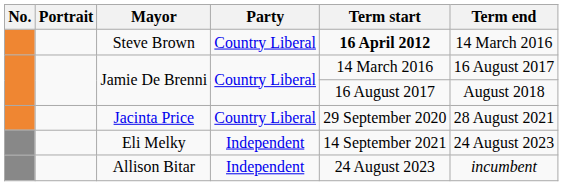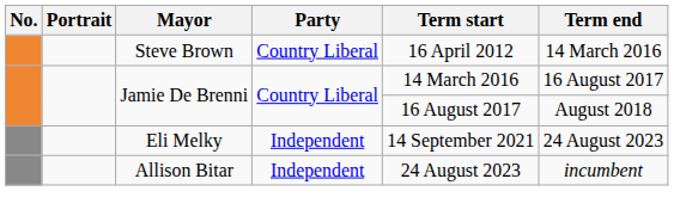 <table class="wikitable">
 <tr>
 <th>No.</th>
 <th>Portrait</th>
 <th>Mayor</th>
 <th>Party</th>
 <th>Term start</th>
 <th>Term end</th>
 </tr>
 <tr>
 <th style="background:#EF8632; color:white"></th>
 <td align="center"></td>
 <td align="center">Steve Brown</td>
 <td align="center"><a href='#'>Country Liberal</a></td>
-<td align="center"><strong>16 April 2012</strong></td>
+<td align="center">16 April 2012</td>
 <td align="center">14 March 2016</td>
 </tr>
 <tr>
 <th rowspan="2"; style="background:#EF8632; color:white"></th>
 <td rowspan="2"; align="center"></td>
 <td rowspan="2"; align="center">Jamie De Brenni</td>
 <td rowspan="2"; align="center"><a href='#'>Country Liberal</a></td>
 <td align="center">14 March 2016</td>
 <td align="center">16 August 2017</td>
 </tr>
 <tr>
 <td align="center">16 August 2017</td>
 <td align="center">August 2018</td>
-</tr>
-<tr>
-<th style="background:#EF8632; color:white"></th>
-<td align="center"></td>
-<td align="center"><a href='#'>Jacinta Price</a></td>
-<td align="center"><a href='#'>Country Liberal</a></td>
-<td align="center">29 September 2020</td>
-<td align="center">28 August 2021</td>
 </tr>
 <tr>
 <th style="background:#888888; color:white"></th>
 <td align="center"></td>
 <td align="center">Eli Melky</td>
 <td align="center"><a href='#'>Independent</a></td>
 <td align="center">14 September 2021</td>
 <td align="center">24 August 2023</td>
 </tr>
 <tr>
 <th style="background:#888888; color:white"></th>
 <td align="center"></td>
 <td align="center">Allison Bitar</td>
 <td align="center"><a href='#'>Independent</a></td>
 <td align="center">24 August 2023</td>
 <td align="center"><em>incumbent</em></td>
 </tr>
 </table>
